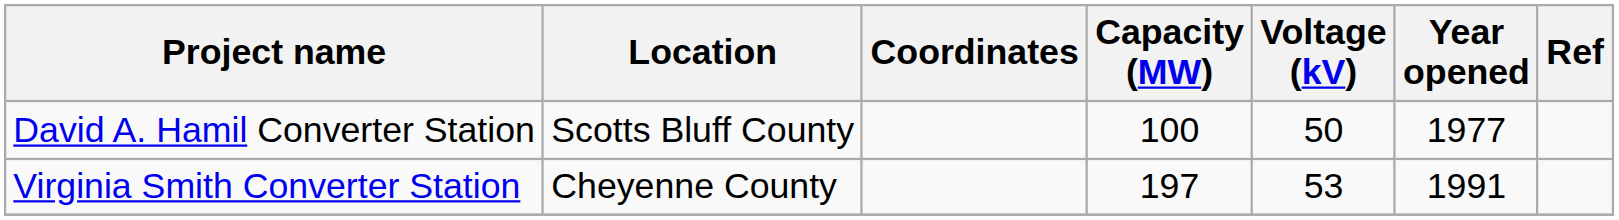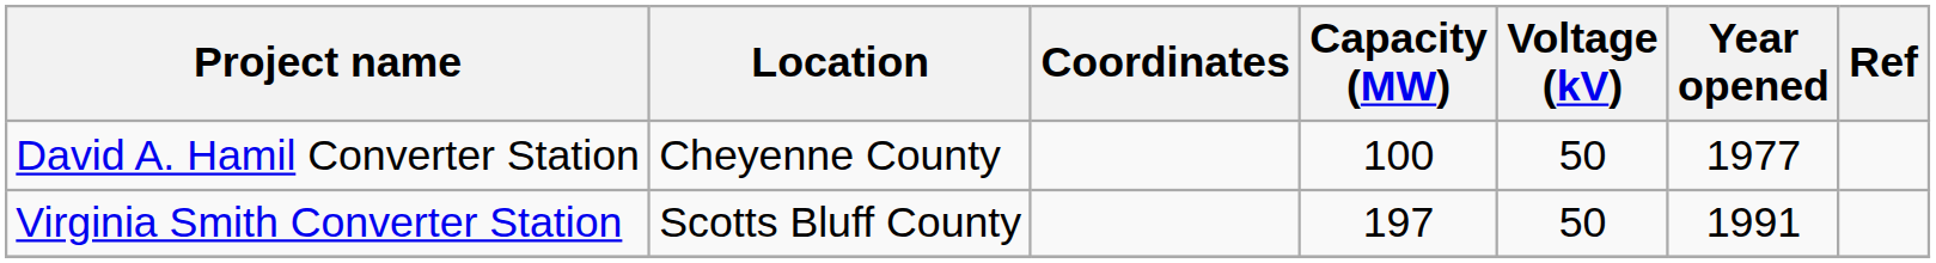 <table class="wikitable sortable">
 <tr>
 <th>Project name</th>
 <th>Location</th>
 <th>Coordinates</th>
 <th>Capacity<br>(<a href='#'>MW</a>)</th>
 <th>Voltage<br>(<a href='#'>kV</a>)</th>
 <th>Year<br>opened</th>
 <th>Ref</th>
 </tr>
 <tr>
 <td><a href='#'>David A. Hamil</a> Converter Station</td>
-<td>Scotts Bluff County</td>
+<td>Cheyenne County</td>
 <td></td>
 <td align="center">100</td>
 <td align="center">50</td>
 <td align="center">1977</td>
 <td></td>
 </tr>
 <tr>
 <td><a href='#'>Virginia Smith Converter Station</a></td>
-<td>Cheyenne County</td>
+<td>Scotts Bluff County</td>
 <td></td>
 <td align="center">197</td>
-<td align="center">53</td>
+<td align="center">50</td>
 <td align="center">1991</td>
 <td></td>
 </tr>
 <tr>
 </tr>
 </table>
